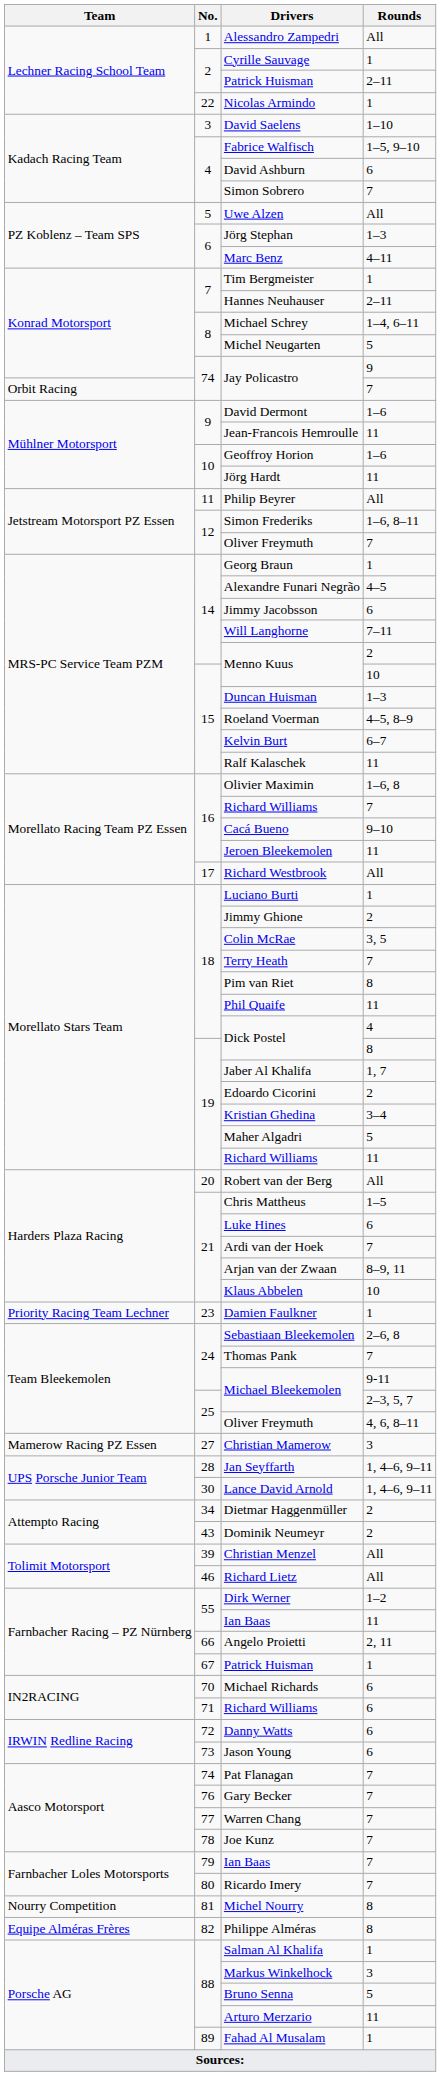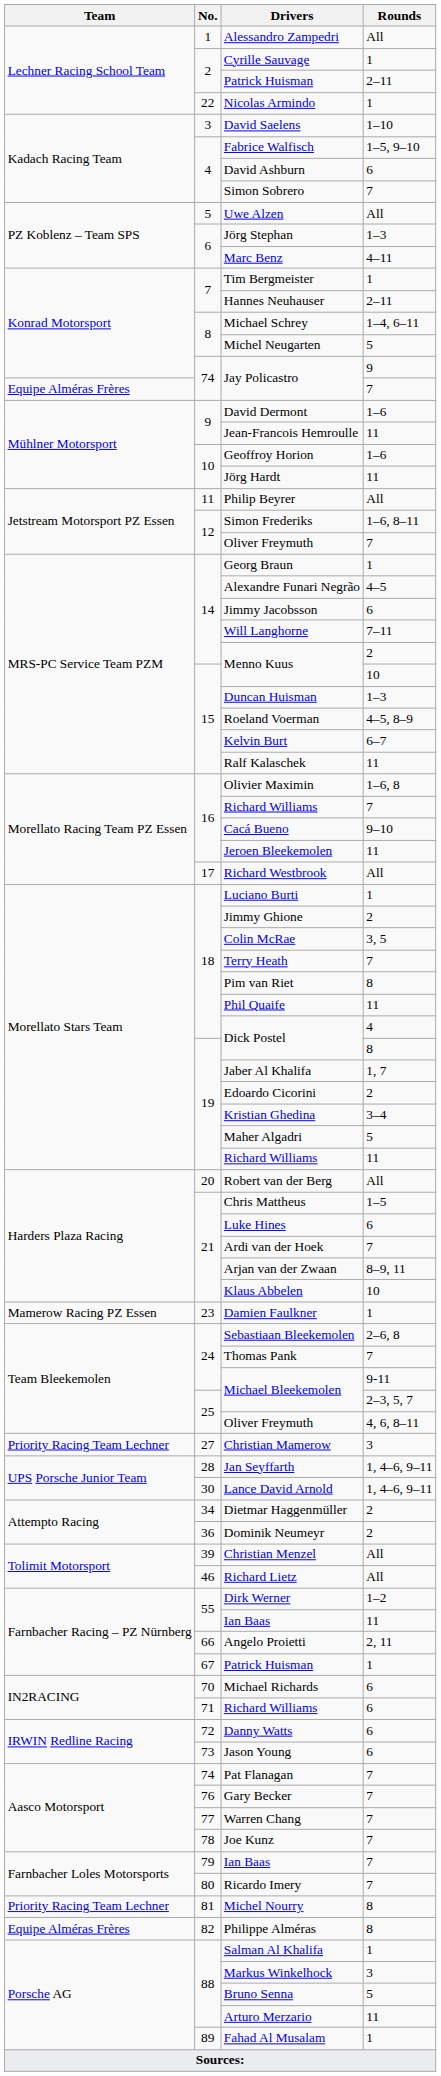 <table class="wikitable" style="font-size: 85%;">
 <tr>
 <th>Team</th>
 <th>No.</th>
 <th>Drivers</th>
 <th>Rounds</th>
 </tr>
 <tr>
 <td rowspan=4> <a href='#'>Lechner Racing School Team</a></td>
 <td align="center">1</td>
 <td> <a href='#'>Alessandro Zampedri</a></td>
 <td>All</td>
 </tr>
 <tr>
 <td align="center" rowspan=2>2</td>
 <td> <a href='#'>Cyrille Sauvage</a></td>
 <td>1</td>
 </tr>
 <tr>
 <td> <a href='#'>Patrick Huisman</a></td>
 <td>2–11</td>
 </tr>
 <tr>
 <td align="center">22</td>
 <td> <a href='#'>Nicolas Armindo</a></td>
 <td>1</td>
 </tr>
 <tr>
 <td rowspan=4> Kadach Racing Team</td>
 <td align="center">3</td>
 <td> <a href='#'>David Saelens</a></td>
 <td>1–10</td>
 </tr>
 <tr>
 <td align="center" rowspan=3>4</td>
 <td> <a href='#'>Fabrice Walfisch</a></td>
 <td>1–5, 9–10</td>
 </tr>
 <tr>
 <td> David Ashburn</td>
 <td>6</td>
 </tr>
 <tr>
 <td> Simon Sobrero</td>
 <td>7</td>
 </tr>
 <tr>
 <td rowspan=3> PZ Koblenz – Team SPS</td>
 <td align="center">5</td>
 <td> <a href='#'>Uwe Alzen</a></td>
 <td>All</td>
 </tr>
 <tr>
 <td align="center" rowspan=2>6</td>
 <td> Jörg Stephan</td>
 <td>1–3</td>
 </tr>
 <tr>
 <td> <a href='#'>Marc Benz</a></td>
 <td>4–11</td>
 </tr>
 <tr>
 <td rowspan=5> <a href='#'>Konrad Motorsport</a></td>
 <td align="center" rowspan=2>7</td>
 <td> Tim Bergmeister</td>
 <td>1</td>
 </tr>
 <tr>
 <td> Hannes Neuhauser</td>
 <td>2–11</td>
 </tr>
 <tr>
 <td align="center" rowspan=2>8</td>
 <td> Michael Schrey</td>
 <td>1–4, 6–11</td>
 </tr>
 <tr>
 <td> Michel Neugarten</td>
 <td>5</td>
 </tr>
 <tr>
 <td align="center" rowspan=2>74</td>
 <td rowspan=2> Jay Policastro</td>
 <td>9</td>
 </tr>
 <tr>
-<td> Orbit Racing</td>
+<td> <a href='#'>Equipe Alméras Frères</a></td>
 <td>7</td>
 </tr>
 <tr>
 <td rowspan=4> <a href='#'>Mühlner Motorsport</a></td>
 <td align="center" rowspan=2>9</td>
 <td> David Dermont</td>
 <td>1–6</td>
 </tr>
 <tr>
 <td> Jean-Francois Hemroulle</td>
 <td>11</td>
 </tr>
 <tr>
 <td align="center" rowspan=2>10</td>
 <td> Geoffroy Horion</td>
 <td>1–6</td>
 </tr>
 <tr>
 <td> Jörg Hardt</td>
 <td>11</td>
 </tr>
 <tr>
 <td rowspan=3> Jetstream Motorsport PZ Essen</td>
 <td align="center">11</td>
 <td> Philip Beyrer</td>
 <td>All</td>
 </tr>
 <tr>
 <td align="center" rowspan=2>12</td>
 <td> Simon Frederiks</td>
 <td>1–6, 8–11</td>
 </tr>
 <tr>
 <td> Oliver Freymuth</td>
 <td>7</td>
 </tr>
 <tr>
 <td rowspan=10> MRS-PC Service Team PZM</td>
 <td align="center" rowspan=5>14</td>
 <td> Georg Braun</td>
 <td>1</td>
 </tr>
 <tr>
 <td> Alexandre Funari Negrão</td>
 <td>4–5</td>
 </tr>
 <tr>
 <td> Jimmy Jacobsson</td>
 <td>6</td>
 </tr>
 <tr>
 <td> <a href='#'>Will Langhorne</a></td>
 <td>7–11</td>
 </tr>
 <tr>
 <td rowspan=2> Menno Kuus</td>
 <td>2</td>
 </tr>
 <tr>
 <td align="center" rowspan=5>15</td>
 <td>10</td>
 </tr>
 <tr>
 <td> <a href='#'>Duncan Huisman</a></td>
 <td>1–3</td>
 </tr>
 <tr>
 <td> Roeland Voerman</td>
 <td>4–5, 8–9</td>
 </tr>
 <tr>
 <td> <a href='#'>Kelvin Burt</a></td>
 <td>6–7</td>
 </tr>
 <tr>
 <td> Ralf Kalaschek</td>
 <td>11</td>
 </tr>
 <tr>
 <td rowspan=5> Morellato Racing Team PZ Essen</td>
 <td align="center" rowspan=4>16</td>
 <td> Olivier Maximin</td>
 <td>1–6, 8</td>
 </tr>
 <tr>
 <td> <a href='#'>Richard Williams</a></td>
 <td>7</td>
 </tr>
 <tr>
 <td> <a href='#'>Cacá Bueno</a></td>
 <td>9–10</td>
 </tr>
 <tr>
 <td> <a href='#'>Jeroen Bleekemolen</a></td>
 <td>11</td>
 </tr>
 <tr>
 <td align="center">17</td>
 <td> <a href='#'>Richard Westbrook</a></td>
 <td>All</td>
 </tr>
 <tr>
 <td rowspan=13> Morellato Stars Team</td>
 <td align="center" rowspan=7>18</td>
 <td> <a href='#'>Luciano Burti</a></td>
 <td>1</td>
 </tr>
 <tr>
 <td> Jimmy Ghione</td>
 <td>2</td>
 </tr>
 <tr>
 <td> <a href='#'>Colin McRae</a></td>
 <td>3, 5</td>
 </tr>
 <tr>
 <td> <a href='#'>Terry Heath</a></td>
 <td>7</td>
 </tr>
 <tr>
 <td> Pim van Riet</td>
 <td>8</td>
 </tr>
 <tr>
 <td> <a href='#'>Phil Quaife</a></td>
 <td>11</td>
 </tr>
 <tr>
 <td rowspan=2> Dick Postel</td>
 <td>4</td>
 </tr>
 <tr>
 <td align="center" rowspan=6>19</td>
 <td>8</td>
 </tr>
 <tr>
 <td> Jaber Al Khalifa</td>
 <td>1, 7</td>
 </tr>
 <tr>
 <td> Edoardo Cicorini</td>
 <td>2</td>
 </tr>
 <tr>
 <td> <a href='#'>Kristian Ghedina</a></td>
 <td>3–4</td>
 </tr>
 <tr>
 <td> Maher Algadri</td>
 <td>5</td>
 </tr>
 <tr>
 <td> <a href='#'>Richard Williams</a></td>
 <td>11</td>
 </tr>
 <tr>
 <td rowspan=6> Harders Plaza Racing</td>
 <td align="center">20</td>
 <td> Robert van der Berg</td>
 <td>All</td>
 </tr>
 <tr>
 <td align="center" rowspan=5>21</td>
 <td> Chris Mattheus</td>
 <td>1–5</td>
 </tr>
 <tr>
 <td> <a href='#'>Luke Hines</a></td>
 <td>6</td>
 </tr>
 <tr>
 <td> Ardi van der Hoek</td>
 <td>7</td>
 </tr>
 <tr>
 <td> Arjan van der Zwaan</td>
 <td>8–9, 11</td>
 </tr>
 <tr>
 <td> <a href='#'>Klaus Abbelen</a></td>
 <td>10</td>
 </tr>
 <tr>
-<td> <a href='#'>Priority Racing Team Lechner</a></td>
+<td> Mamerow Racing PZ Essen</td>
 <td align="center">23</td>
 <td> <a href='#'>Damien Faulkner</a></td>
 <td>1</td>
 </tr>
 <tr>
 <td rowspan=5> Team Bleekemolen</td>
 <td align="center" rowspan=3>24</td>
 <td> <a href='#'>Sebastiaan Bleekemolen</a></td>
 <td>2–6, 8</td>
 </tr>
 <tr>
 <td> Thomas Pank</td>
 <td>7</td>
 </tr>
 <tr>
 <td rowspan=2> <a href='#'>Michael Bleekemolen</a></td>
 <td>9-11</td>
 </tr>
 <tr>
 <td align="center" rowspan=2>25</td>
 <td>2–3, 5, 7</td>
 </tr>
 <tr>
 <td> Oliver Freymuth</td>
 <td>4, 6, 8–11</td>
 </tr>
 <tr>
-<td> Mamerow Racing PZ Essen</td>
+<td> <a href='#'>Priority Racing Team Lechner</a></td>
 <td align="center">27</td>
 <td> <a href='#'>Christian Mamerow</a></td>
 <td>3</td>
 </tr>
 <tr>
 <td rowspan=2> <a href='#'>UPS</a> <a href='#'>Porsche Junior Team</a></td>
 <td align="center">28</td>
 <td> <a href='#'>Jan Seyffarth</a></td>
 <td>1, 4–6, 9–11</td>
 </tr>
 <tr>
 <td align="center">30</td>
 <td> <a href='#'>Lance David Arnold</a></td>
 <td>1, 4–6, 9–11</td>
 </tr>
 <tr>
 <td rowspan=2> Attempto Racing</td>
 <td align="center">34</td>
 <td> Dietmar Haggenmüller</td>
 <td>2</td>
 </tr>
 <tr>
-<td align="center">43</td>
+<td align="center">36</td>
 <td> Dominik Neumeyr</td>
 <td>2</td>
 </tr>
 <tr>
 <td rowspan=2> <a href='#'>Tolimit Motorsport</a></td>
 <td align="center">39</td>
 <td> <a href='#'>Christian Menzel</a></td>
 <td>All</td>
 </tr>
 <tr>
 <td align="center">46</td>
 <td> <a href='#'>Richard Lietz</a></td>
 <td>All</td>
 </tr>
 <tr>
 <td rowspan=4> Farnbacher Racing – PZ Nürnberg</td>
 <td align="center" rowspan=2>55</td>
 <td> <a href='#'>Dirk Werner</a></td>
 <td>1–2</td>
 </tr>
 <tr>
 <td> <a href='#'>Ian Baas</a></td>
 <td>11</td>
 </tr>
 <tr>
 <td align="center">66</td>
 <td> Angelo Proietti</td>
 <td>2, 11</td>
 </tr>
 <tr>
 <td align="center">67</td>
 <td> <a href='#'>Patrick Huisman</a></td>
 <td>1</td>
 </tr>
 <tr>
 <td rowspan=2> IN2RACING</td>
 <td align="center">70</td>
 <td> Michael Richards</td>
 <td>6</td>
 </tr>
 <tr>
 <td align="center">71</td>
 <td> <a href='#'>Richard Williams</a></td>
 <td>6</td>
 </tr>
 <tr>
 <td rowspan=2> <a href='#'>IRWIN</a> <a href='#'>Redline Racing</a></td>
 <td align="center">72</td>
 <td> <a href='#'>Danny Watts</a></td>
 <td>6</td>
 </tr>
 <tr>
 <td align="center">73</td>
 <td> Jason Young</td>
 <td>6</td>
 </tr>
 <tr>
 <td rowspan=4> Aasco Motorsport</td>
 <td align="center">74</td>
 <td> Pat Flanagan</td>
 <td>7</td>
 </tr>
 <tr>
 <td align="center">76</td>
 <td> Gary Becker</td>
 <td>7</td>
 </tr>
 <tr>
 <td align="center">77</td>
 <td> Warren Chang</td>
 <td>7</td>
 </tr>
 <tr>
 <td align="center">78</td>
 <td> Joe Kunz</td>
 <td>7</td>
 </tr>
 <tr>
 <td rowspan=2> Farnbacher Loles Motorsports</td>
 <td align="center">79</td>
 <td> <a href='#'>Ian Baas</a></td>
 <td>7</td>
 </tr>
 <tr>
 <td align="center">80</td>
 <td> Ricardo Imery</td>
 <td>7</td>
 </tr>
 <tr>
-<td> Nourry Competition</td>
+<td> <a href='#'>Priority Racing Team Lechner</a></td>
 <td align="center">81</td>
 <td> <a href='#'>Michel Nourry</a></td>
 <td>8</td>
 </tr>
 <tr>
 <td> <a href='#'>Equipe Alméras Frères</a></td>
 <td align="center">82</td>
 <td> Philippe Alméras</td>
 <td>8</td>
 </tr>
 <tr>
 <td rowspan=5> <a href='#'>Porsche</a> AG</td>
 <td align="center" rowspan=4>88</td>
 <td> <a href='#'>Salman Al Khalifa</a></td>
 <td>1</td>
 </tr>
 <tr>
 <td> <a href='#'>Markus Winkelhock</a></td>
 <td>3</td>
 </tr>
 <tr>
 <td> <a href='#'>Bruno Senna</a></td>
 <td>5</td>
 </tr>
 <tr>
 <td> <a href='#'>Arturo Merzario</a></td>
 <td>11</td>
 </tr>
 <tr>
 <td align="center">89</td>
 <td> <a href='#'>Fahad Al Musalam</a></td>
 <td>1</td>
 </tr>
 <tr class="sortbottom">
 <td colspan="4" style="background-color:#EAECF0;text-align:center"><strong>Sources:</strong></td>
 </tr>
 </table>
